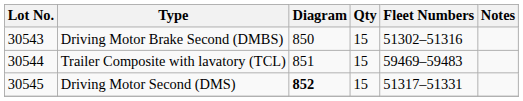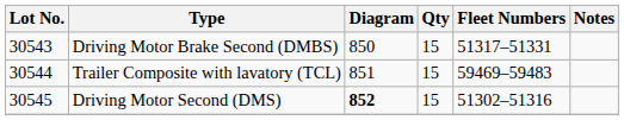 <table class=wikitable>
 <tr>
 <th>Lot No.</th>
 <th>Type</th>
 <th>Diagram</th>
 <th>Qty</th>
 <th>Fleet Numbers</th>
 <th>Notes</th>
 </tr>
 <tr>
 <td>30543</td>
 <td>Driving Motor Brake Second (DMBS)</td>
 <td>850</td>
 <td>15</td>
-<td>51302–51316</td>
+<td>51317–51331</td>
 <td></td>
 </tr>
 <tr>
 <td>30544</td>
 <td>Trailer Composite with lavatory (TCL)</td>
 <td>851</td>
 <td>15</td>
 <td>59469–59483</td>
 <td></td>
 </tr>
 <tr>
 <td>30545</td>
 <td>Driving Motor Second (DMS)</td>
 <td><strong>852</strong></td>
 <td>15</td>
-<td>51317–51331</td>
+<td>51302–51316</td>
 <td></td>
 </tr>
 <tr>
 </tr>
 </table>
